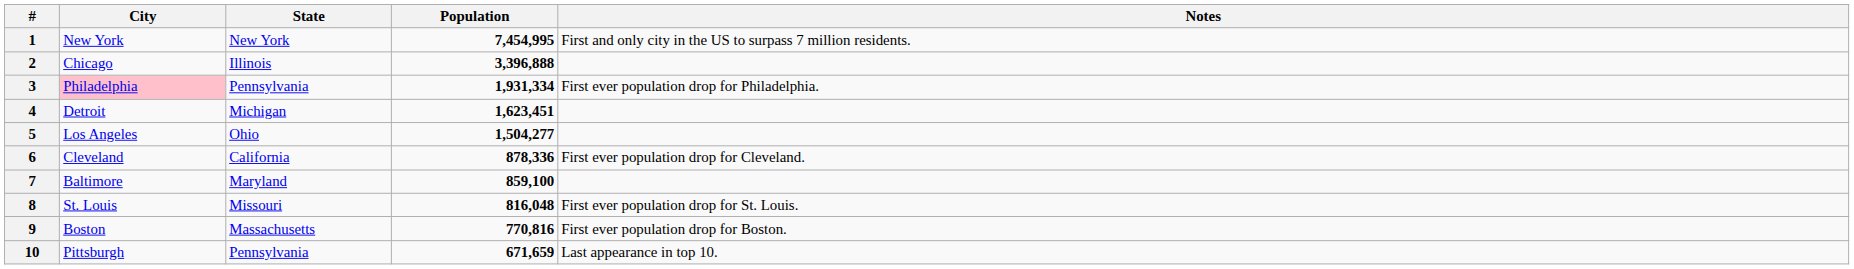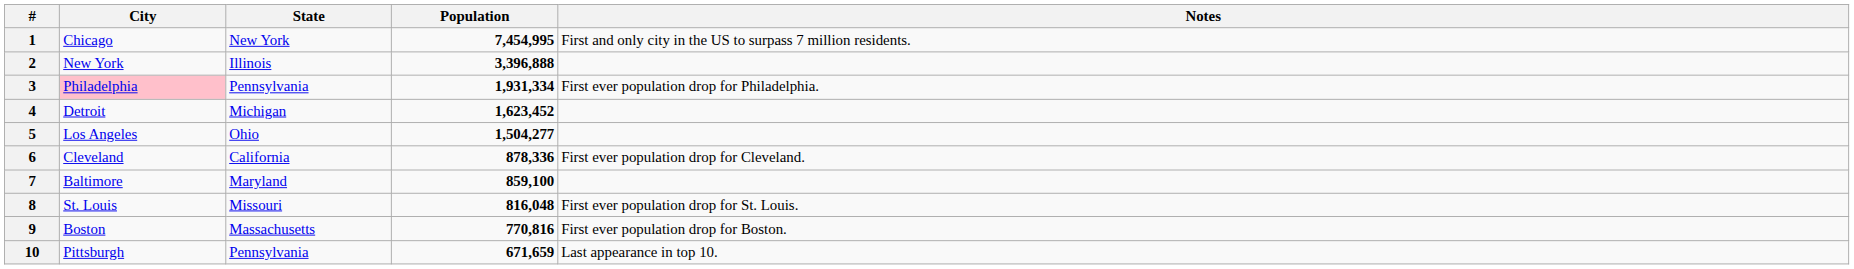 <table class="wikitable plainrowheaders"  style="width:75%; width:100%;">
 <tr>
 <th scope="col" style="width:3%;">#</th>
 <th scope="col" style="width:9%;">City</th>
 <th scope="col" style="width:9%;">State</th>
 <th scope="col" style="width:9%;">Population</th>
 <th scope="col" style="width:70%;">Notes</th>
 </tr>
 <tr>
 <th scope="row">1</th>
-<td><a href='#'>New York</a></td>
+<td><a href='#'>Chicago</a></td>
 <td><a href='#'>New York</a></td>
 <td align="right"><strong>7,454,995</strong></td>
 <td>First and only city in the US to surpass 7 million residents.</td>
 </tr>
 <tr>
 <th scope="row">2</th>
-<td><a href='#'>Chicago</a></td>
+<td><a href='#'>New York</a></td>
 <td><a href='#'>Illinois</a></td>
 <td align="right"><strong>3,396,888</strong></td>
 <td></td>
 </tr>
 <tr>
 <th scope="row">3</th>
 <td style="background: pink;"><a href='#'>Philadelphia</a></td>
 <td><a href='#'>Pennsylvania</a></td>
 <td align="right"><strong>1,931,334</strong></td>
 <td>First ever population drop for Philadelphia.</td>
 </tr>
 <tr>
 <th scope="row">4</th>
 <td><a href='#'>Detroit</a></td>
 <td><a href='#'>Michigan</a></td>
-<td align="right"><strong>1,623,451</strong></td>
+<td align="right"><strong>1,623,452</strong></td>
 <td></td>
 </tr>
 <tr>
 <th scope="row">5</th>
 <td><a href='#'>Los Angeles</a></td>
 <td><a href='#'>Ohio</a></td>
 <td align="right"><strong>1,504,277</strong></td>
 <td></td>
 </tr>
 <tr>
 <th scope="row">6</th>
 <td><a href='#'>Cleveland</a></td>
 <td><a href='#'>California</a></td>
 <td align="right"><strong>878,336</strong></td>
 <td>First ever population drop for Cleveland.</td>
 </tr>
 <tr>
 <th scope="row">7</th>
 <td><a href='#'>Baltimore</a></td>
 <td><a href='#'>Maryland</a></td>
 <td align="right"><strong>859,100</strong></td>
 <td></td>
 </tr>
 <tr>
 <th scope="row">8</th>
 <td><a href='#'>St. Louis</a></td>
 <td><a href='#'>Missouri</a></td>
 <td align="right"><strong>816,048</strong></td>
 <td>First ever population drop for St. Louis.</td>
 </tr>
 <tr>
 <th scope="row">9</th>
 <td><a href='#'>Boston</a></td>
 <td><a href='#'>Massachusetts</a></td>
 <td align="right"><strong>770,816</strong></td>
 <td>First ever population drop for Boston.</td>
 </tr>
 <tr>
 <th scope="row">10</th>
 <td><a href='#'>Pittsburgh</a></td>
 <td><a href='#'>Pennsylvania</a></td>
 <td align="right"><strong>671,659</strong></td>
 <td>Last appearance in top 10.</td>
 </tr>
 </table>
